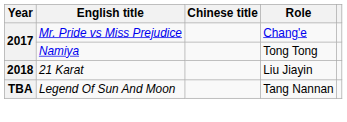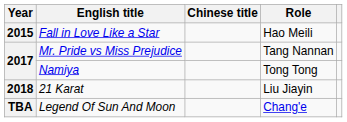 <table class="wikitable plainrowheaders sortable">
 <tr>
 <th>Year</th>
 <th>English title</th>
 <th>Chinese title</th>
 <th>Role</th>
 <th class="unsortable"></th>
 </tr>
 <tr>
+<th scope="row">2015</th>
+<td><em><a href='#'>Fall in Love Like a Star</a></em></td>
+<td></td>
+<td>Hao Meili</td>
+<td align="center"></td>
+</tr>
+<tr>
 <th scope="row" rowspan="2">2017</th>
 <td><em><a href='#'>Mr. Pride vs Miss Prejudice</a></em></td>
 <td></td>
-<td><a href='#'>Chang'e</a></td>
+<td>Tang Nannan</td>
 <td align="center"></td>
 </tr>
 <tr>
 <td><em><a href='#'>Namiya</a></em></td>
 <td></td>
 <td>Tong Tong</td>
 <td align="center"></td>
 </tr>
 <tr>
 <th scope="row">2018</th>
 <td><em>21 Karat</em></td>
 <td></td>
 <td>Liu Jiayin</td>
 <td align="center"></td>
 </tr>
 <tr>
 <th scope="row">TBA</th>
 <td><em>Legend Of Sun And Moon</em></td>
 <td></td>
-<td>Tang Nannan</td>
+<td><a href='#'>Chang'e</a></td>
 <td align="center"></td>
 </tr>
 </table>
